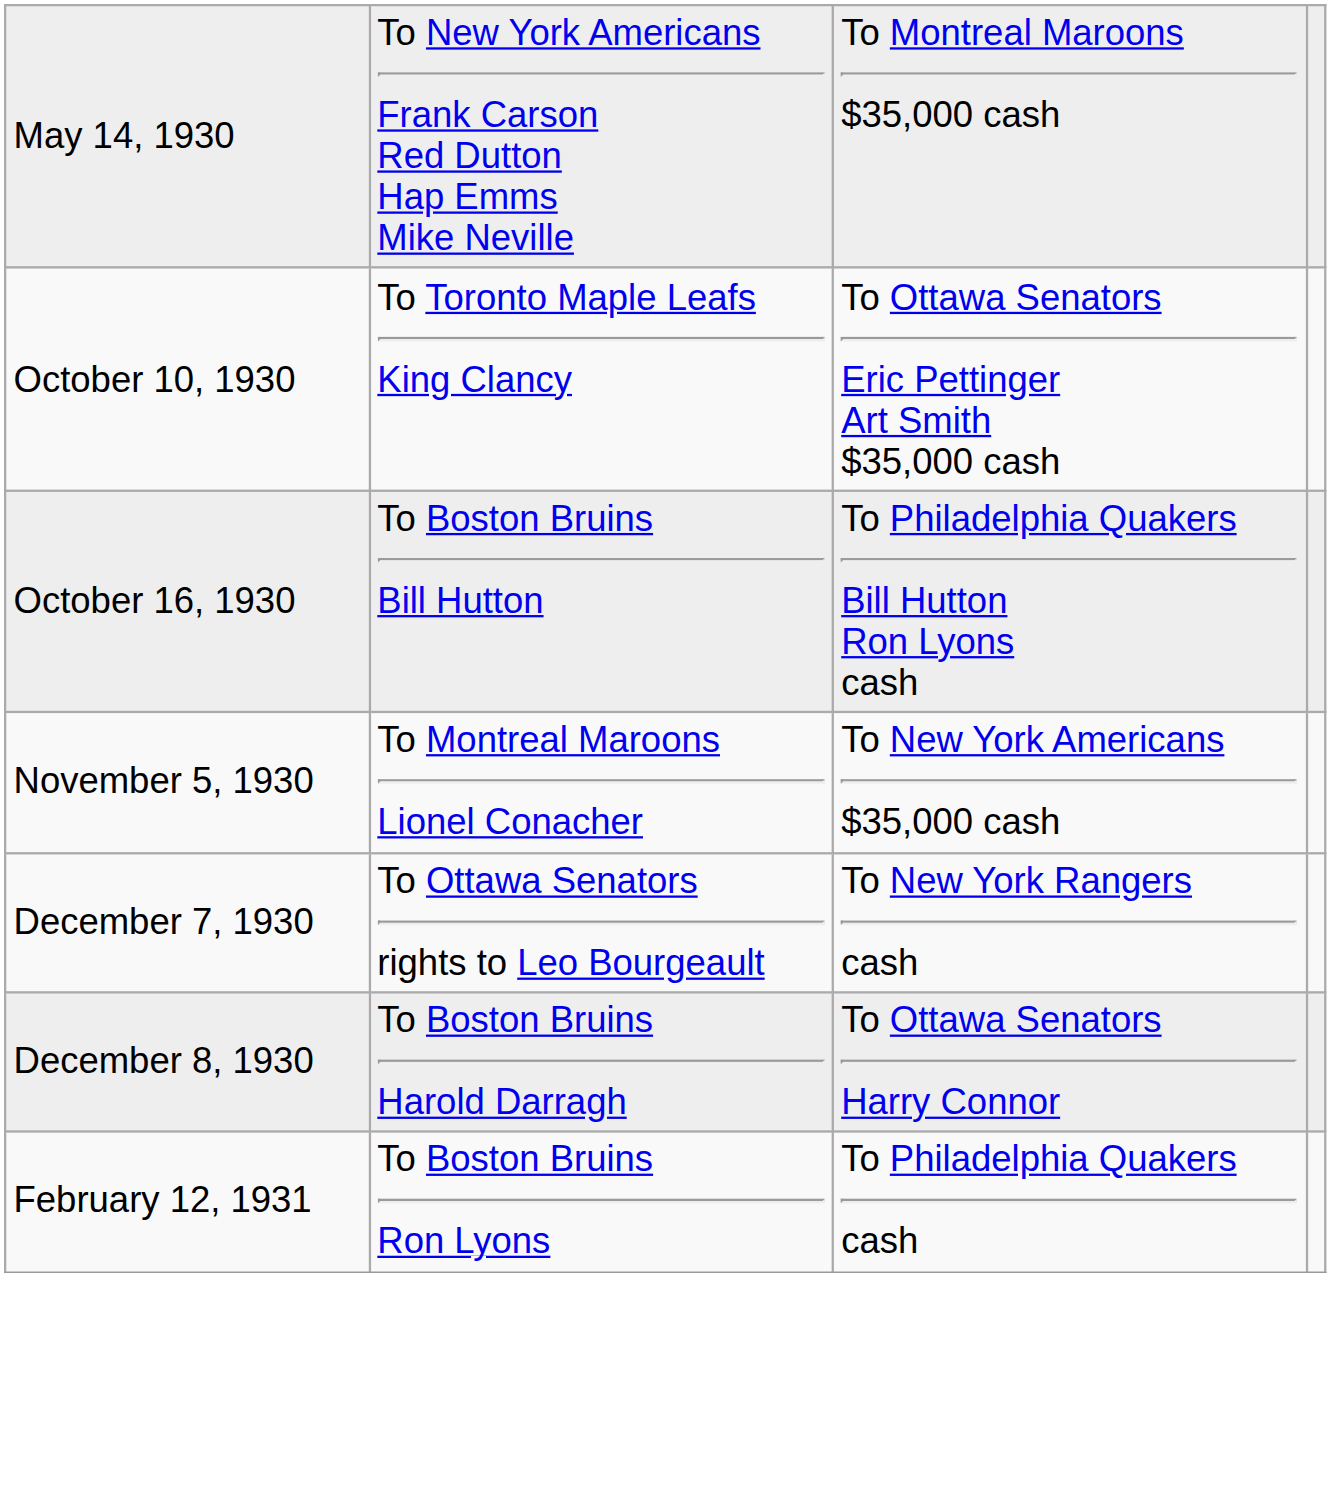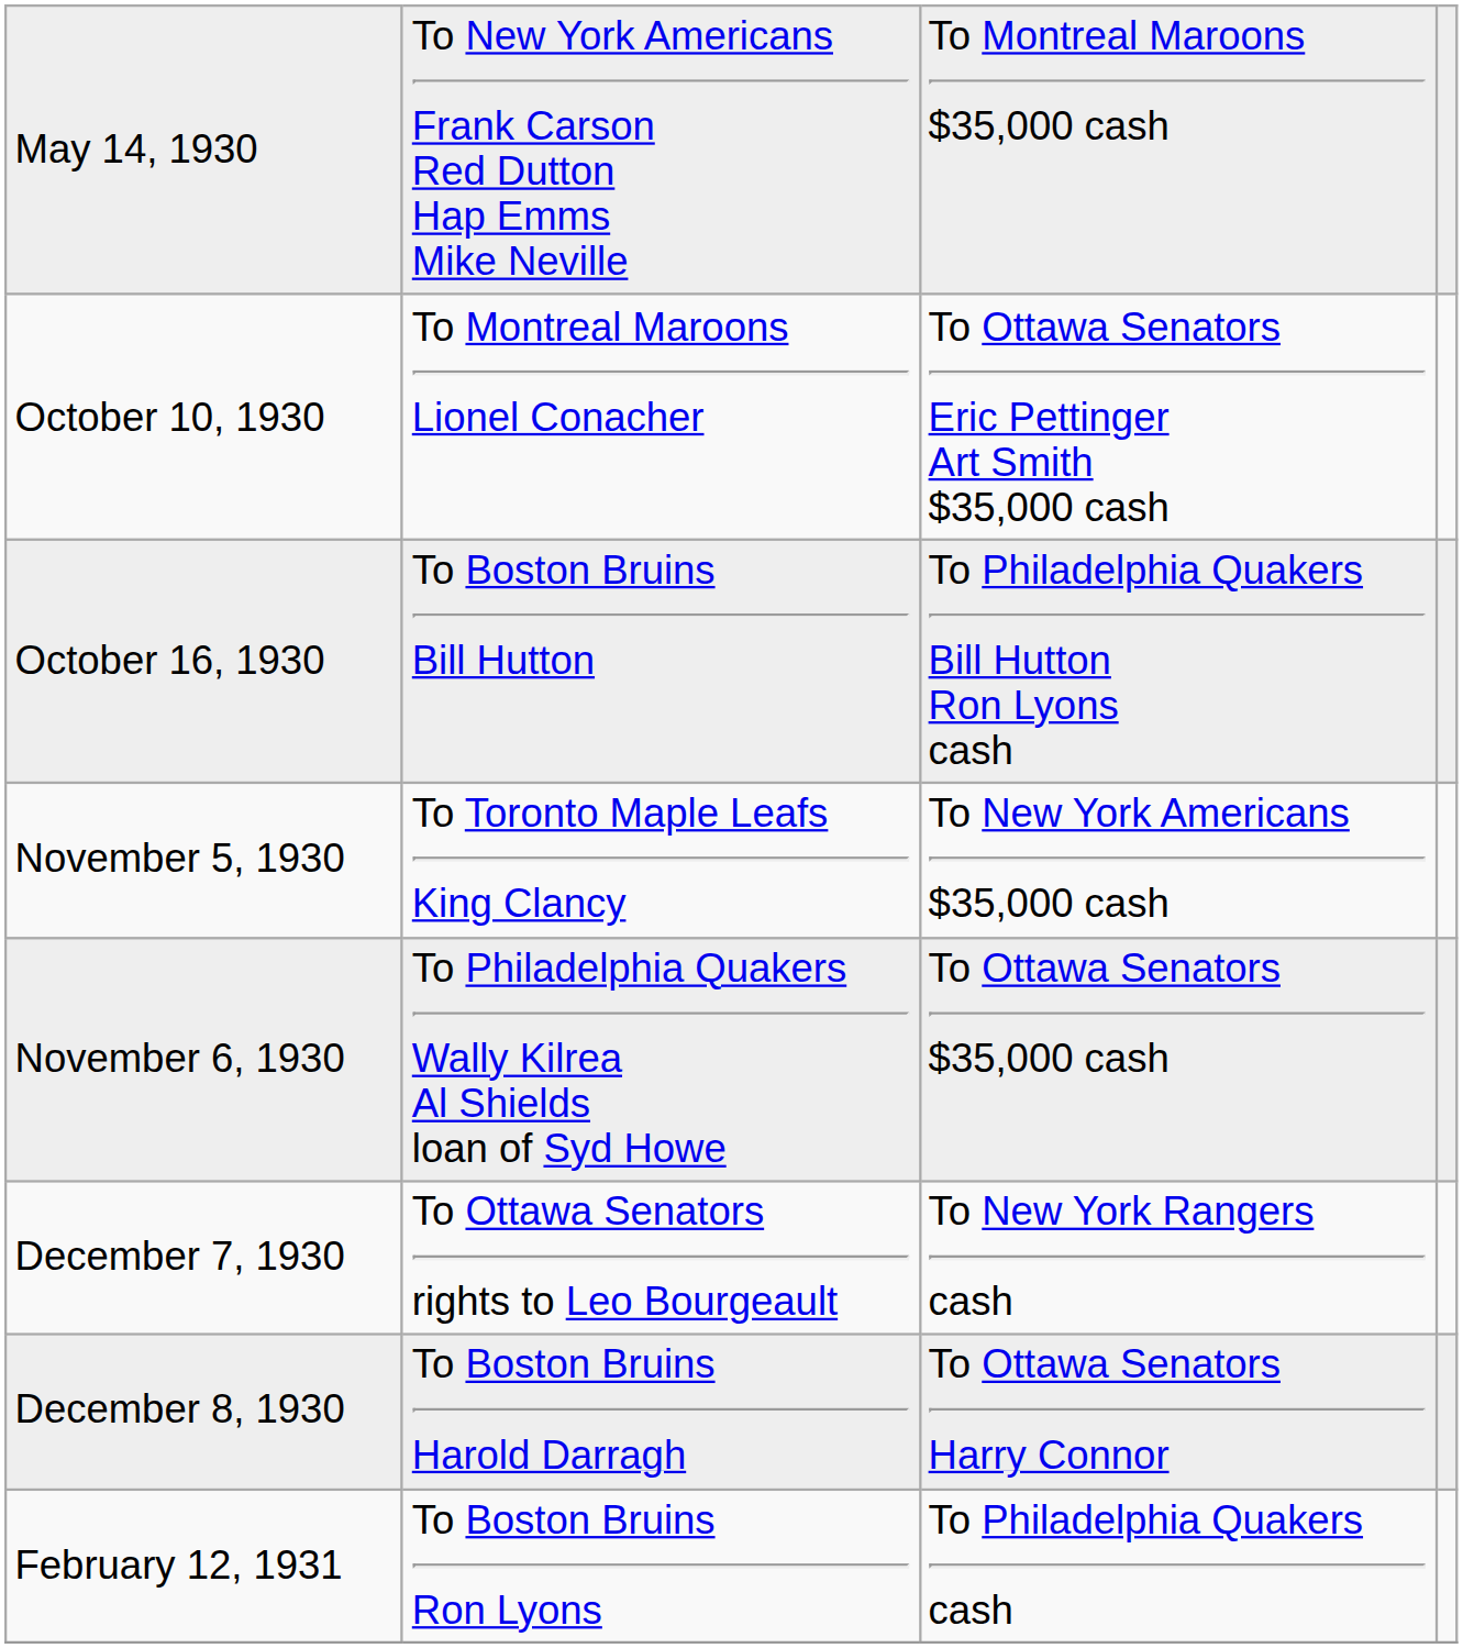 <table class="wikitable" style="border:1px solid #999999; width:580px;">
 <tr bgcolor="eeeeee">
 <td>May 14, 1930</td>
 <td valign="top">To <a href='#'>New York Americans</a><hr><a href='#'>Frank Carson</a><br><a href='#'>Red Dutton</a><br><a href='#'>Hap Emms</a><br><a href='#'>Mike Neville</a></td>
 <td valign="top">To <a href='#'>Montreal Maroons</a> <hr>$35,000 cash</td>
 <td></td>
 </tr>
 <tr>
 <td>October 10, 1930</td>
-<td valign="top">To <a href='#'>Toronto Maple Leafs</a><hr><a href='#'>King Clancy</a></td>
+<td valign="top">To <a href='#'>Montreal Maroons</a><hr><a href='#'>Lionel Conacher</a></td>
 <td valign="top">To <a href='#'>Ottawa Senators</a><hr><a href='#'>Eric Pettinger</a><br><a href='#'>Art Smith</a><br>$35,000 cash</td>
 <td></td>
 </tr>
 <tr bgcolor="eeeeee">
 <td>October 16, 1930</td>
 <td valign="top">To <a href='#'>Boston Bruins</a><hr><a href='#'>Bill Hutton</a></td>
 <td valign="top">To <a href='#'>Philadelphia Quakers</a><hr><a href='#'>Bill Hutton</a><br><a href='#'>Ron Lyons</a><br>cash</td>
 <td></td>
 </tr>
 <tr>
 <td>November 5, 1930</td>
-<td valign="top">To <a href='#'>Montreal Maroons</a><hr><a href='#'>Lionel Conacher</a></td>
+<td valign="top">To <a href='#'>Toronto Maple Leafs</a><hr><a href='#'>King Clancy</a></td>
 <td valign="top">To <a href='#'>New York Americans</a> <hr>$35,000 cash</td>
+<td></td>
+</tr>
+<tr bgcolor="eeeeee">
+<td>November 6, 1930</td>
+<td valign="top">To <a href='#'>Philadelphia Quakers</a><hr><a href='#'>Wally Kilrea</a><br><a href='#'>Al Shields</a><br>loan of <a href='#'>Syd Howe</a></td>
+<td valign="top">To <a href='#'>Ottawa Senators</a> <hr>$35,000 cash</td>
 <td></td>
 </tr>
 <tr>
 <td>December 7, 1930</td>
 <td valign="top">To <a href='#'>Ottawa Senators</a><hr>rights to <a href='#'>Leo Bourgeault</a></td>
 <td valign="top">To <a href='#'>New York Rangers</a> <hr>cash</td>
 <td></td>
 </tr>
 <tr bgcolor="eeeeee">
 <td>December 8, 1930</td>
 <td valign="top">To <a href='#'>Boston Bruins</a><hr><a href='#'>Harold Darragh</a></td>
 <td valign="top">To <a href='#'>Ottawa Senators</a> <hr><a href='#'>Harry Connor</a></td>
 <td></td>
 </tr>
 <tr>
 <td>February 12, 1931</td>
 <td valign="top">To <a href='#'>Boston Bruins</a><hr><a href='#'>Ron Lyons</a></td>
 <td valign="top">To <a href='#'>Philadelphia Quakers</a> <hr>cash</td>
 <td></td>
 </tr>
 <tr bgcolor="eeeeee">
 </tr>
 </table>
